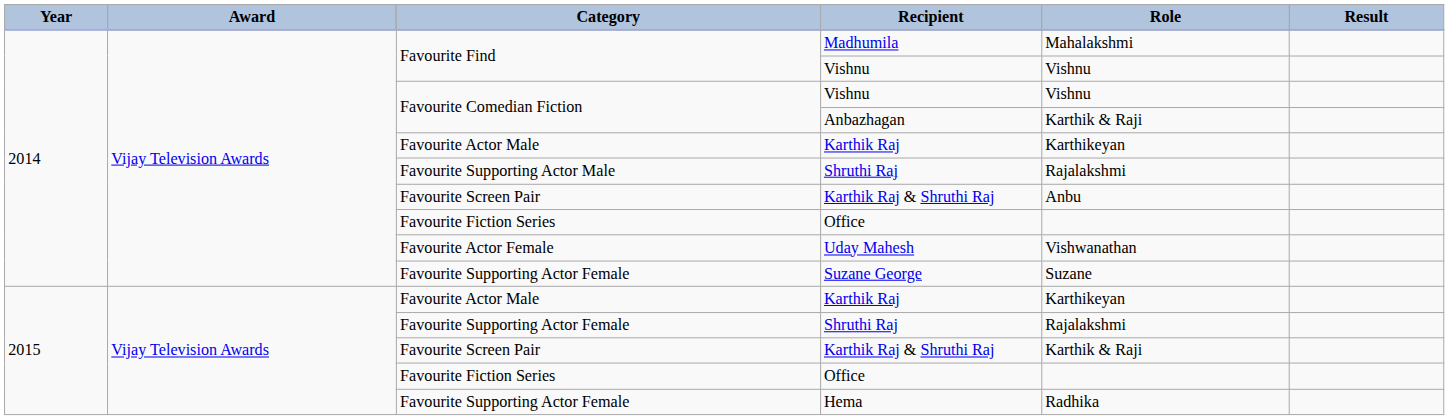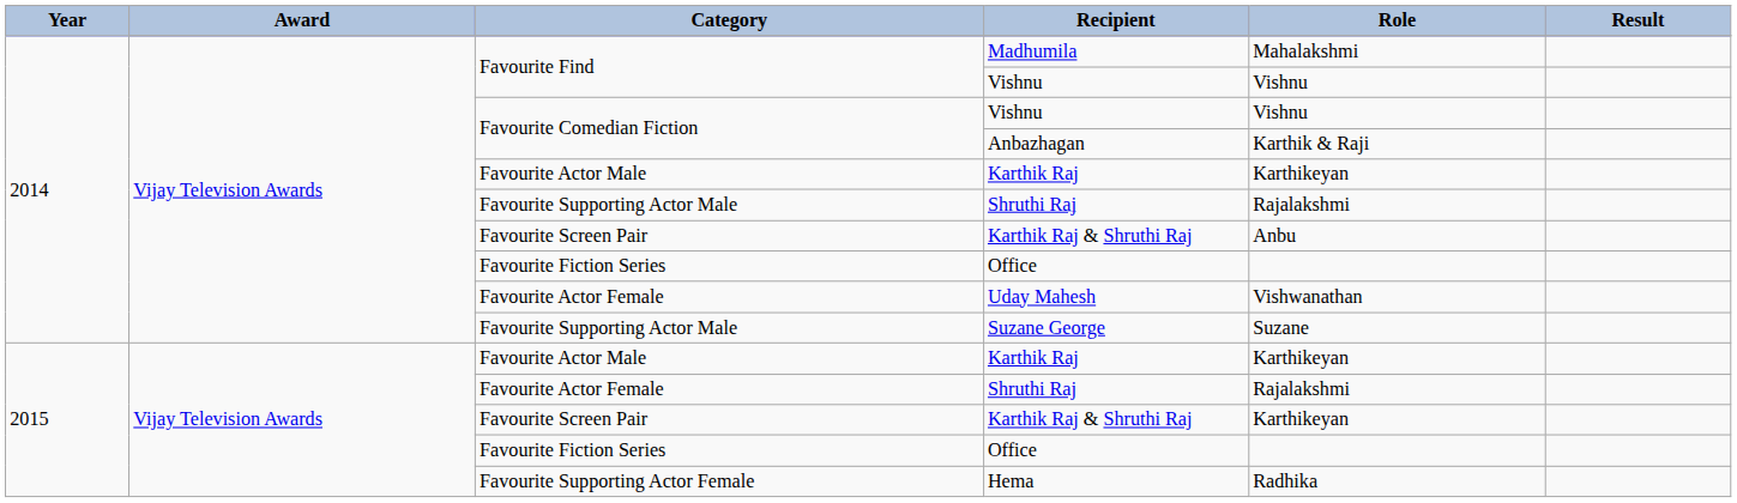 <table class="wikitable" width="90%">
 <tr bgcolor="blue">
 <th style="width:25pt; background:LightSteelBlue;">Year</th>
 <th style="width:80pt; background:LightSteelBlue;">Award</th>
 <th style="width:120pt; background:LightSteelBlue;">Category</th>
 <th style="width:60pt; background:LightSteelBlue;">Recipient</th>
 <th style="width:60pt; background:LightSteelBlue;">Role</th>
 <th style="width:40pt; background:LightSteelBlue;">Result</th>
 </tr>
 <tr>
 <td rowspan="11">2014</td>
 </tr>
 <tr>
 <td rowspan="10"><a href='#'>Vijay Television Awards</a></td>
 <td rowspan="2">Favourite Find</td>
 <td><a href='#'>Madhumila</a></td>
 <td>Mahalakshmi</td>
 <td></td>
 </tr>
 <tr>
 <td>Vishnu</td>
 <td>Vishnu</td>
 <td></td>
 </tr>
 <tr>
 <td rowspan="2">Favourite Comedian Fiction</td>
 <td>Vishnu</td>
 <td>Vishnu</td>
 <td></td>
 </tr>
 <tr>
 <td>Anbazhagan</td>
 <td>Karthik & Raji</td>
 <td></td>
 </tr>
 <tr>
 <td>Favourite Actor Male</td>
 <td><a href='#'>Karthik Raj</a></td>
 <td>Karthikeyan</td>
 <td></td>
 </tr>
 <tr>
 <td>Favourite Supporting Actor Male</td>
 <td><a href='#'>Shruthi Raj</a></td>
 <td>Rajalakshmi</td>
 <td></td>
 </tr>
 <tr>
 <td>Favourite Screen Pair</td>
 <td><a href='#'>Karthik Raj</a> & <a href='#'>Shruthi Raj</a></td>
 <td>Anbu</td>
 <td></td>
 </tr>
 <tr>
 <td>Favourite Fiction Series</td>
 <td>Office</td>
 <td></td>
 <td></td>
 </tr>
 <tr>
 <td>Favourite Actor Female</td>
 <td><a href='#'>Uday Mahesh</a></td>
 <td>Vishwanathan</td>
 <td></td>
 </tr>
 <tr>
-<td>Favourite Supporting Actor Female</td>
+<td>Favourite Supporting Actor Male</td>
 <td><a href='#'>Suzane George</a></td>
 <td>Suzane</td>
 <td></td>
 </tr>
 <tr>
 <td rowspan="5">2015</td>
 <td rowspan="5"><a href='#'>Vijay Television Awards</a></td>
 <td>Favourite Actor Male</td>
 <td><a href='#'>Karthik Raj</a></td>
 <td>Karthikeyan</td>
 <td></td>
 </tr>
 <tr>
-<td>Favourite Supporting Actor Female</td>
+<td>Favourite Actor Female</td>
 <td><a href='#'>Shruthi Raj</a></td>
 <td>Rajalakshmi</td>
 <td></td>
 </tr>
 <tr>
 <td>Favourite Screen Pair</td>
 <td><a href='#'>Karthik Raj</a> & <a href='#'>Shruthi Raj</a></td>
-<td>Karthik & Raji</td>
+<td>Karthikeyan</td>
 <td></td>
 </tr>
 <tr>
 <td>Favourite Fiction Series</td>
 <td>Office</td>
 <td></td>
 <td></td>
 </tr>
 <tr>
 <td>Favourite Supporting Actor Female</td>
 <td>Hema</td>
 <td>Radhika</td>
 <td></td>
 </tr>
 </table>
